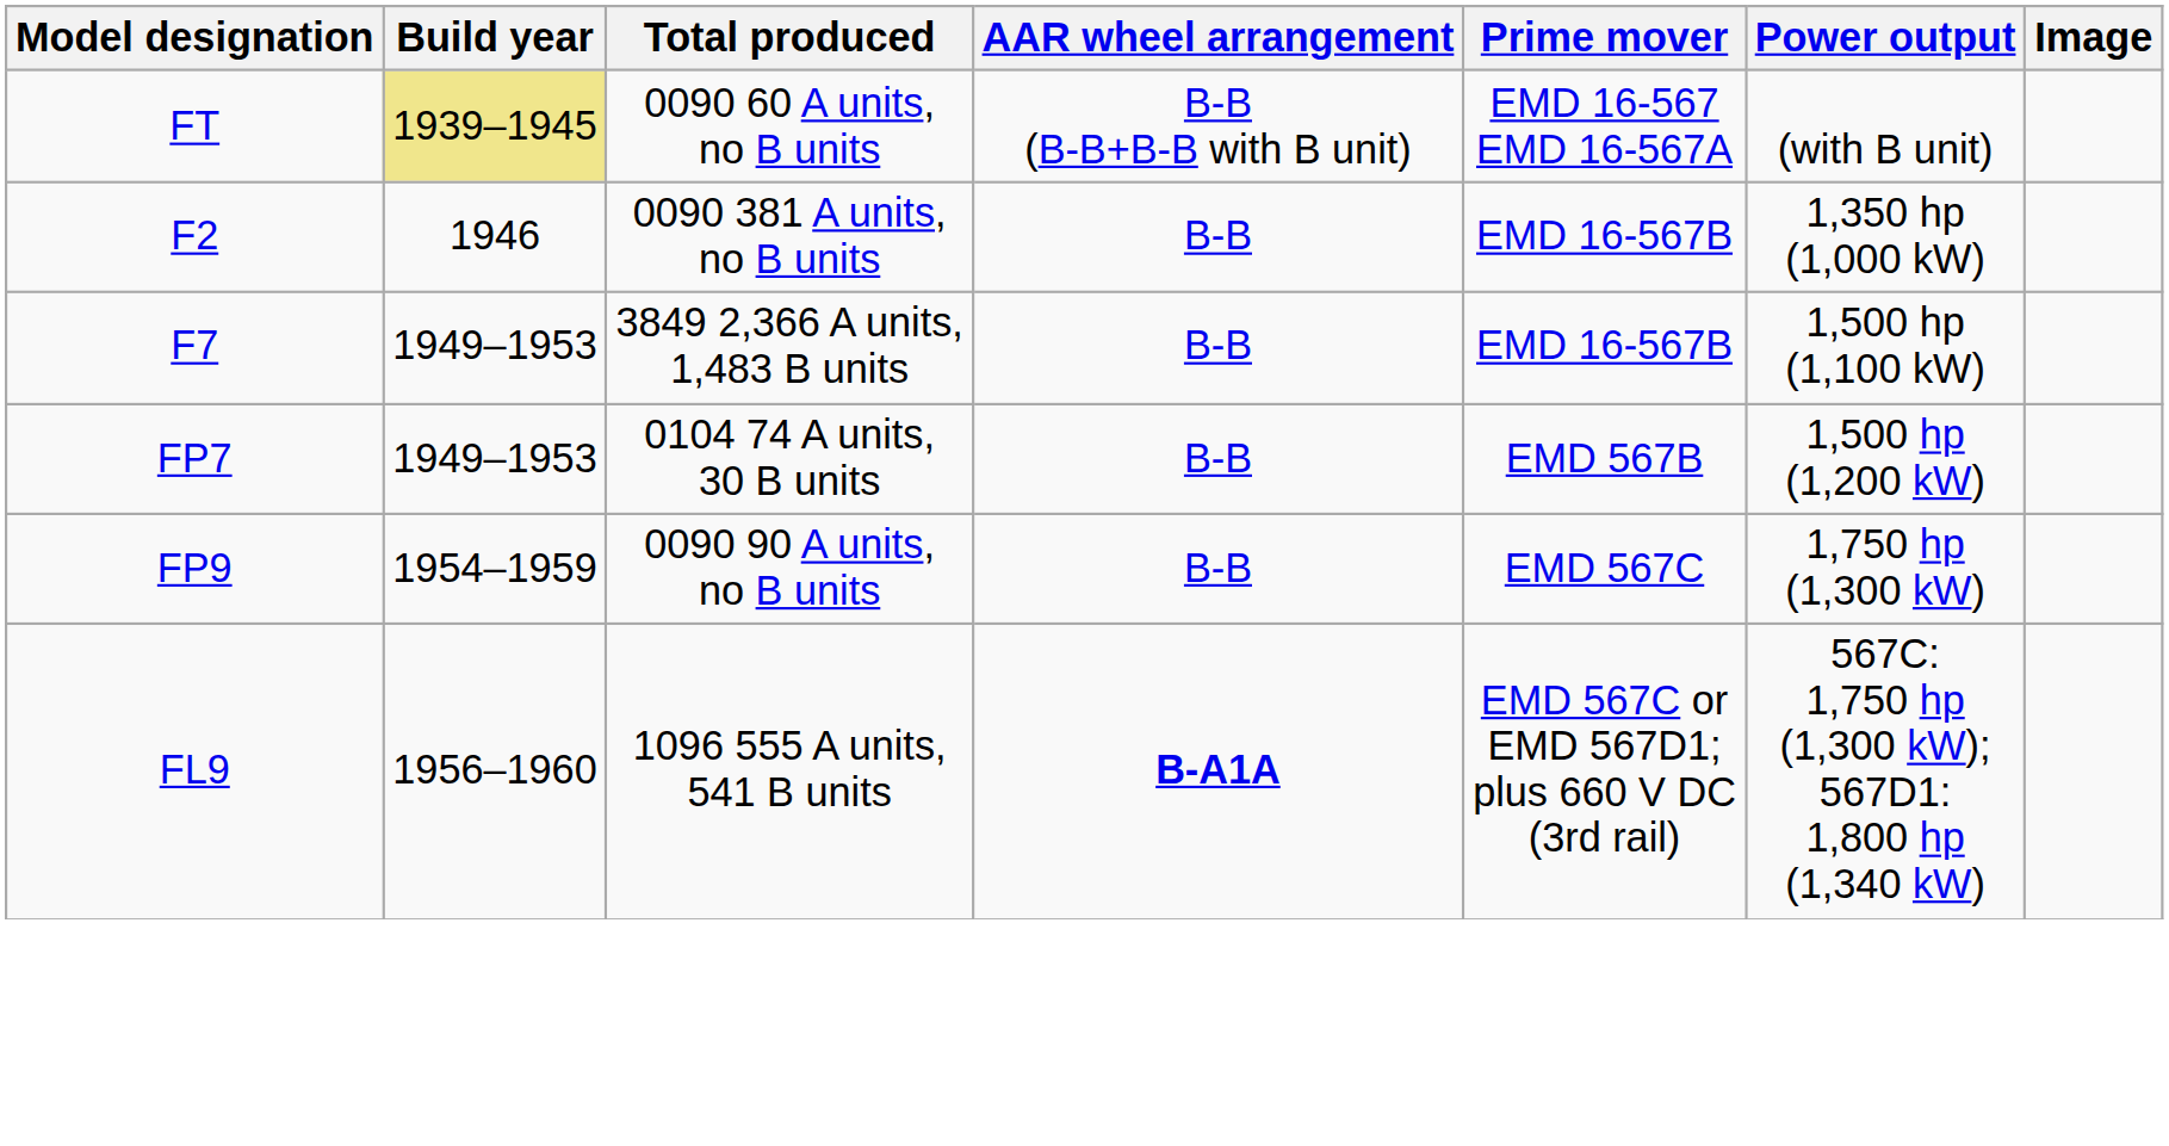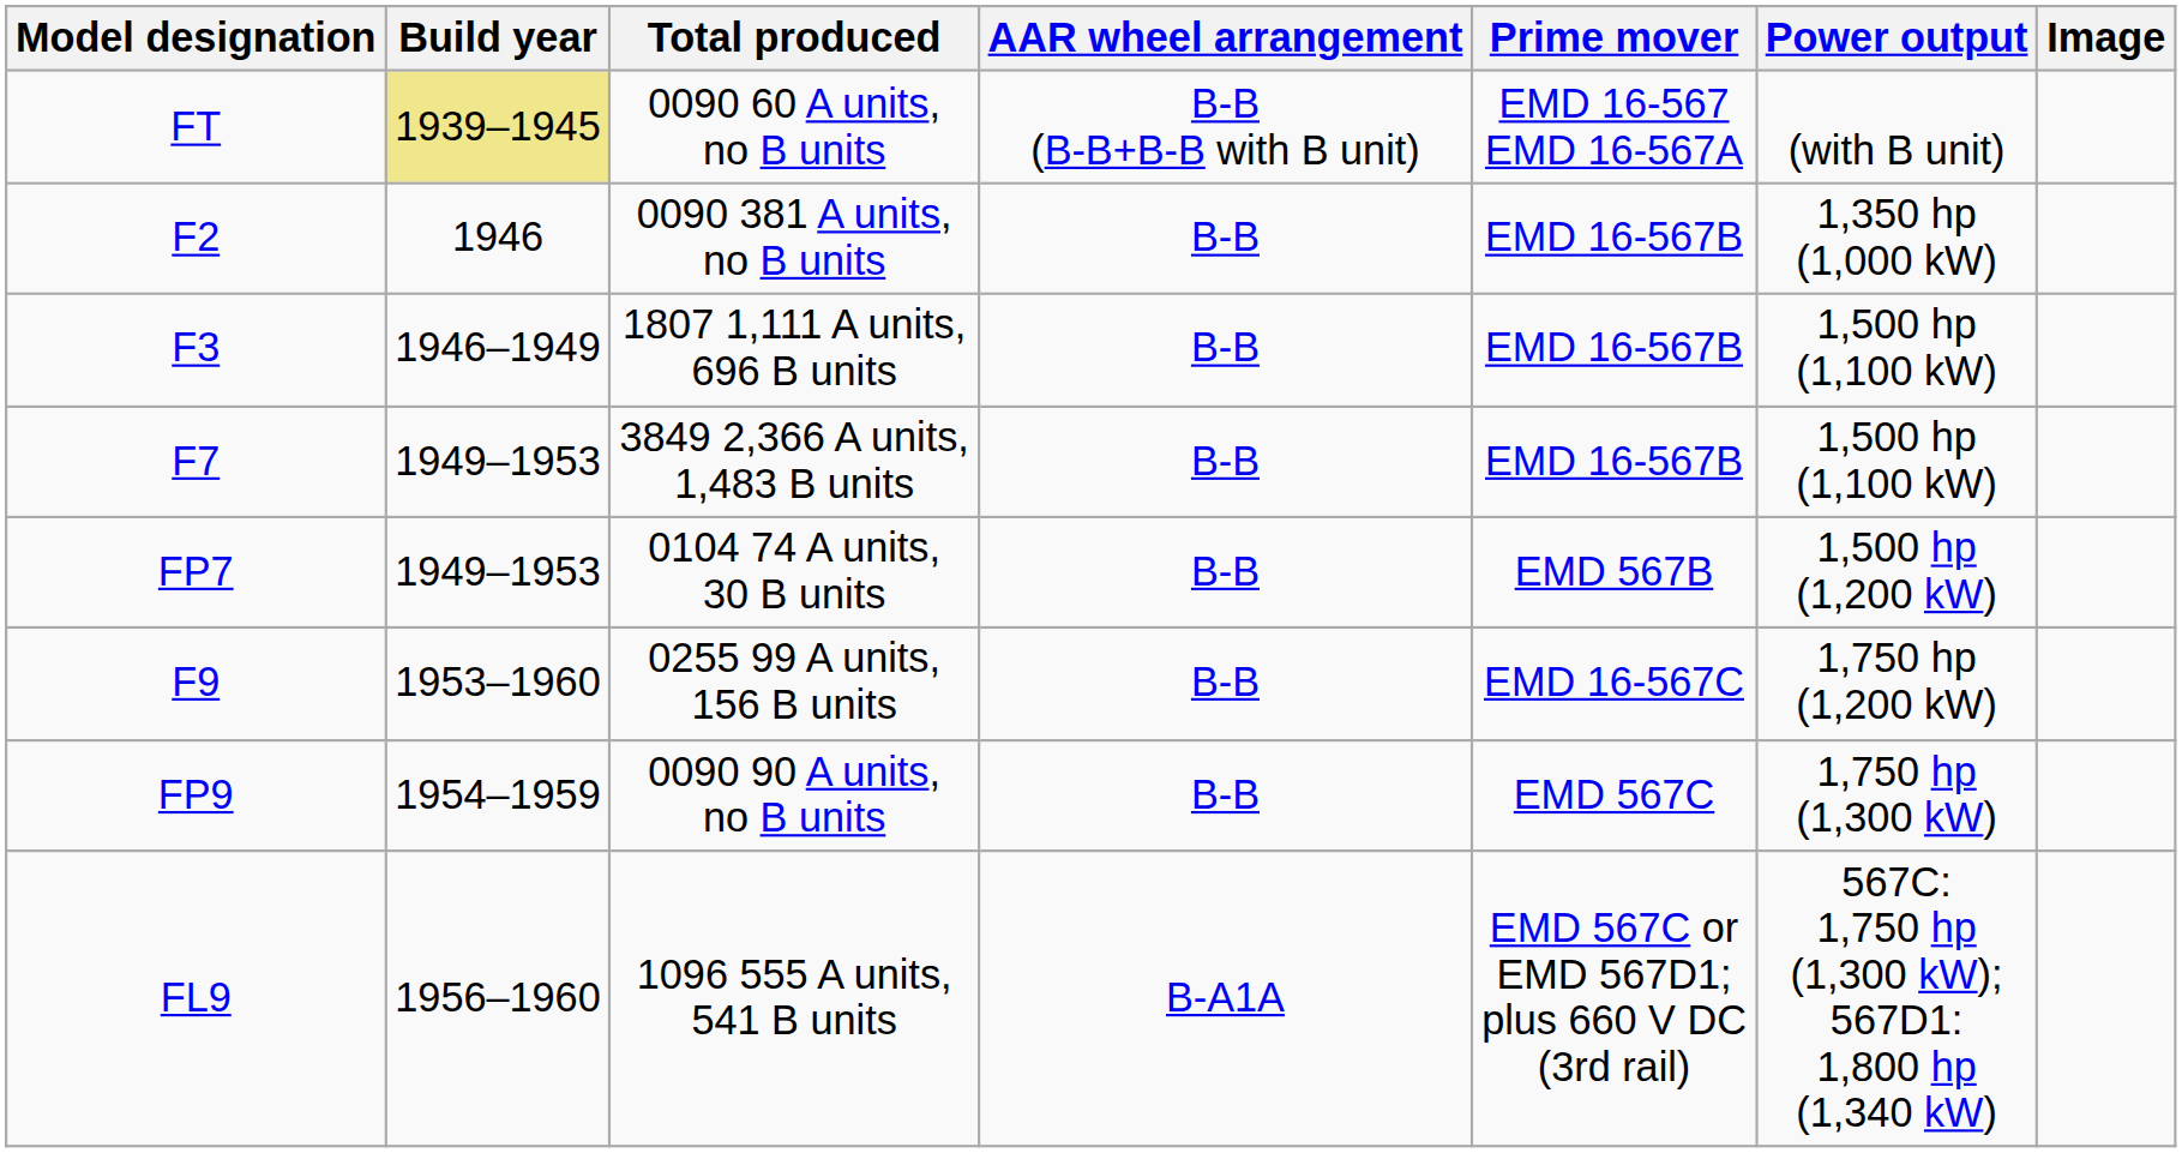 <table class="wikitable sortable">
 <tr>
 <th>Model designation</th>
 <th>Build year</th>
 <th>Total produced</th>
 <th><a href='#'>AAR wheel arrangement</a></th>
 <th><a href='#'>Prime mover</a></th>
 <th><a href='#'>Power output</a></th>
 <th class="unsortable">Image</th>
 </tr>
 <tr align="center">
 <td><a href='#'>FT</a></td>
 <td style="background: khaki;">1939–1945</td>
 <td><span>0090</span> 60 <a href='#'>A units</a>,<br>no <a href='#'>B units</a></td>
 <td><a href='#'>B-B</a><br>(<a href='#'>B-B+B-B</a> with B unit)</td>
 <td><a href='#'>EMD 16-567</a><br><a href='#'>EMD 16-567A</a></td>
 <td><br>(with B unit)</td>
 <td></td>
 </tr>
 <tr align="center">
 <td><a href='#'>F2</a></td>
 <td>1946</td>
 <td><span>0090</span> 381 <a href='#'>A units</a>,<br>no <a href='#'>B units</a></td>
 <td><a href='#'>B-B</a></td>
 <td><a href='#'>EMD 16-567B</a></td>
 <td>1,350 hp<br>(1,000 kW)</td>
 <td></td>
 </tr>
 <tr align="center">
+<td><a href='#'>F3</a></td>
+<td>1946–1949</td>
+<td><span>1807</span> 1,111 A units,<br> 696 B units</td>
+<td><a href='#'>B-B</a></td>
+<td><a href='#'>EMD 16-567B</a></td>
+<td>1,500 hp<br>(1,100 kW)</td>
+<td></td>
+</tr>
+<tr align="center">
 <td><a href='#'>F7</a></td>
 <td>1949–1953</td>
 <td><span>3849</span> 2,366 A units,<br>1,483 B units</td>
 <td><a href='#'>B-B</a></td>
 <td><a href='#'>EMD 16-567B</a></td>
 <td>1,500 hp<br>(1,100 kW)</td>
 <td></td>
 </tr>
 <tr align="center">
 <td><a href='#'>FP7</a></td>
 <td>1949–1953</td>
 <td><span>0104</span> 74 A units,<br> 30 B units</td>
 <td><a href='#'>B-B</a></td>
 <td><a href='#'>EMD 567B</a></td>
 <td>1,500 <a href='#'>hp</a><br>(1,200 <a href='#'>kW</a>)</td>
 <td></td>
 </tr>
 <tr align="center">
+<td><a href='#'>F9</a></td>
+<td>1953–1960</td>
+<td><span>0255</span> 99 A units,<br>156 B units</td>
+<td><a href='#'>B-B</a></td>
+<td><a href='#'>EMD 16-567C</a></td>
+<td>1,750 hp<br>(1,200 kW)</td>
+<td></td>
+</tr>
+<tr align="center">
 <td><a href='#'>FP9</a></td>
 <td>1954–1959</td>
 <td><span>0090</span> 90 <a href='#'>A units</a>,<br>no <a href='#'>B units</a></td>
 <td><a href='#'>B-B</a></td>
 <td><a href='#'>EMD 567C</a></td>
 <td>1,750 <a href='#'>hp</a><br>(1,300 <a href='#'>kW</a>)</td>
 <td></td>
 </tr>
 <tr align="center">
 <td><a href='#'>FL9</a></td>
 <td>1956–1960</td>
 <td><span>1096</span> 555 A units,<br> 541 B units</td>
-<td><strong><a href='#'>B-A1A</a></strong></td>
+<td><a href='#'>B-A1A</a></td>
 <td><a href='#'>EMD 567C</a> or<br>EMD 567D1;<br> plus 660 V DC<br>(3rd rail)</td>
 <td>567C:<br>1,750 <a href='#'>hp</a><br>(1,300 <a href='#'>kW</a>); <br>567D1:<br>1,800 <a href='#'>hp</a><br>(1,340 <a href='#'>kW</a>)</td>
 <td></td>
 </tr>
 </table>
